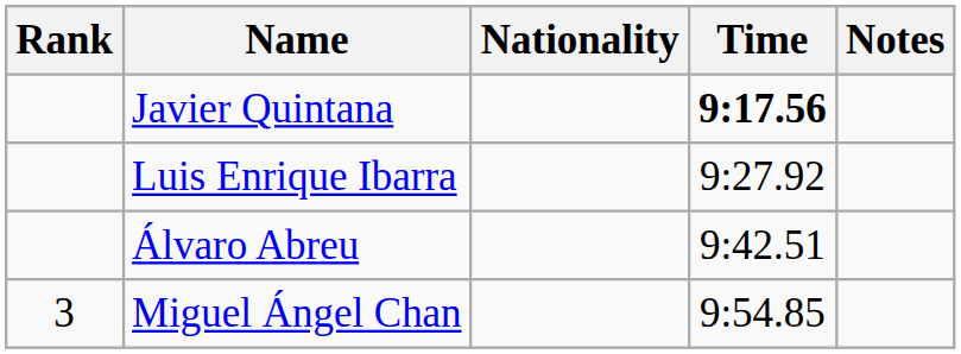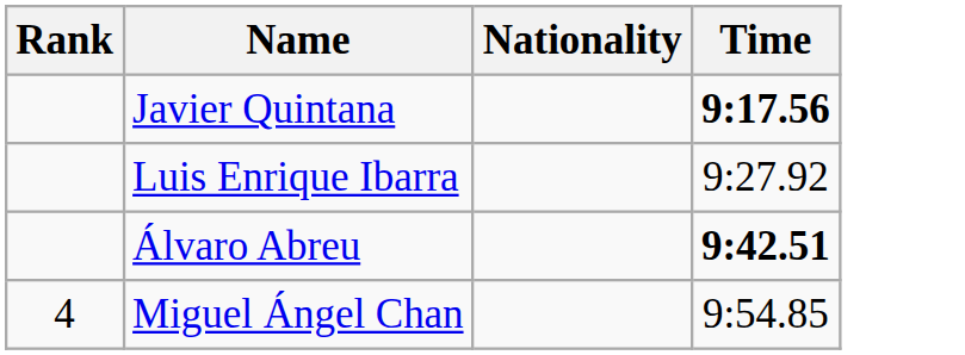 <table class="wikitable sortable" style="text-align:center;font-size:95%">
 <tr>
 <th>Rank</th>
 <th>Name</th>
 <th>Nationality</th>
 <th>Time</th>
-<th>Notes</th>
 </tr>
 <tr>
 <td></td>
 <td align=left><a href='#'>Javier Quintana</a></td>
 <td align=left></td>
 <td><strong>9:17.56</strong></td>
-<td></td>
 </tr>
 <tr>
 <td></td>
 <td align=left><a href='#'>Luis Enrique Ibarra</a></td>
 <td align=left></td>
 <td>9:27.92</td>
-<td></td>
 </tr>
 <tr>
 <td></td>
 <td align=left><a href='#'>Álvaro Abreu</a></td>
 <td align=left></td>
-<td>9:42.51</td>
-<td></td>
+<td><strong>9:42.51</strong></td>
 </tr>
 <tr>
-<td>3</td>
+<td>4</td>
 <td align=left><a href='#'>Miguel Ángel Chan</a></td>
 <td align=left></td>
 <td>9:54.85</td>
-<td></td>
 </tr>
 </table>
